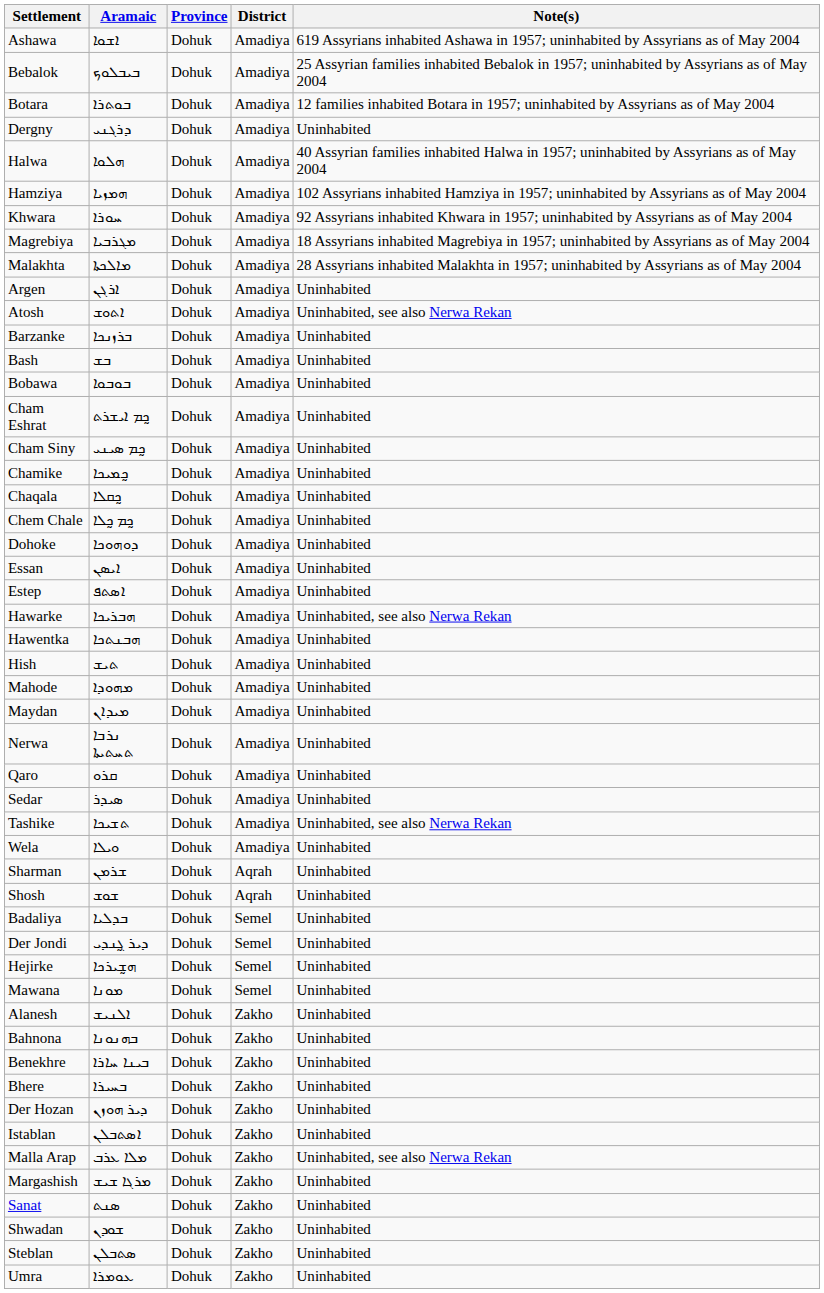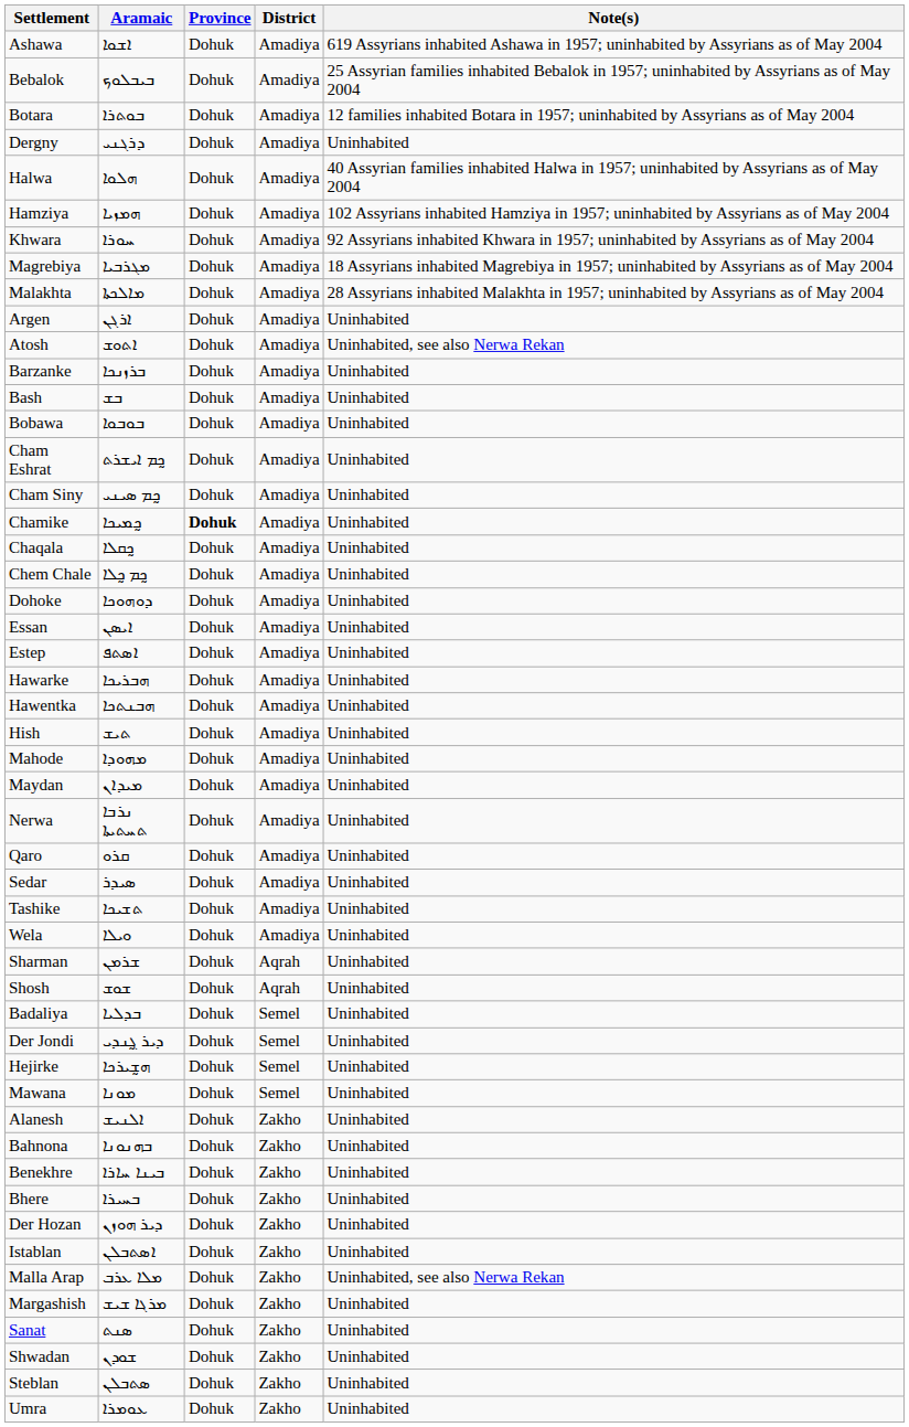 <table class="wikitable">
 <tr>
 <th>Settlement</th>
 <th><a href='#'>Aramaic</a></th>
 <th><a href='#'>Province</a></th>
 <th>District</th>
 <th>Note(s)</th>
 </tr>
 <tr>
 <td>Ashawa</td>
 <td>ܐܫܘܐ</td>
 <td>Dohuk</td>
 <td>Amadiya</td>
 <td>619 Assyrians inhabited Ashawa in 1957; uninhabited by Assyrians as of May 2004</td>
 </tr>
 <tr>
 <td>Bebalok</td>
 <td>ܒܝܒܠܘܟ</td>
 <td>Dohuk</td>
 <td>Amadiya</td>
 <td>25 Assyrian families inhabited Bebalok in 1957; uninhabited by Assyrians as of May 2004</td>
 </tr>
 <tr>
 <td>Botara</td>
 <td>ܒܘܬܪܐ</td>
 <td>Dohuk</td>
 <td>Amadiya</td>
 <td>12 families inhabited Botara in 1957; uninhabited by Assyrians as of May 2004</td>
 </tr>
 <tr>
 <td>Dergny</td>
 <td>ܕܪܓܢܝ</td>
 <td>Dohuk</td>
 <td>Amadiya</td>
 <td>Uninhabited</td>
 </tr>
 <tr>
 <td>Halwa</td>
 <td>ܗܠܘܐ</td>
 <td>Dohuk</td>
 <td>Amadiya</td>
 <td>40 Assyrian families inhabited Halwa in 1957; uninhabited by Assyrians as of May 2004</td>
 </tr>
 <tr>
 <td>Hamziya</td>
 <td>ܗܡܙܝܐ</td>
 <td>Dohuk</td>
 <td>Amadiya</td>
 <td>102 Assyrians inhabited Hamziya in 1957; uninhabited by Assyrians as of May 2004</td>
 </tr>
 <tr>
 <td>Khwara</td>
 <td>ܚܘܪܐ</td>
 <td>Dohuk</td>
 <td>Amadiya</td>
 <td>92 Assyrians inhabited Khwara in 1957; uninhabited by Assyrians as of May 2004</td>
 </tr>
 <tr>
 <td>Magrebiya</td>
 <td>ܡܓܪܒܝܐ</td>
 <td>Dohuk</td>
 <td>Amadiya</td>
 <td>18 Assyrians inhabited Magrebiya in 1957; uninhabited by Assyrians as of May 2004</td>
 </tr>
 <tr>
 <td>Malakhta</td>
 <td>ܡܐܠܟܬܐ</td>
 <td>Dohuk</td>
 <td>Amadiya</td>
 <td>28 Assyrians inhabited Malakhta in 1957; uninhabited by Assyrians as of May 2004</td>
 </tr>
 <tr>
 <td>Argen</td>
 <td>ܐܪܓܢ</td>
 <td>Dohuk</td>
 <td>Amadiya</td>
 <td>Uninhabited</td>
 </tr>
 <tr>
 <td>Atosh</td>
 <td>ܐܬܘܫ</td>
 <td>Dohuk</td>
 <td>Amadiya</td>
 <td>Uninhabited, see also <a href='#'>Nerwa Rekan</a></td>
 </tr>
 <tr>
 <td>Barzanke</td>
 <td>ܒܪܙܢܟܐ</td>
 <td>Dohuk</td>
 <td>Amadiya</td>
 <td>Uninhabited</td>
 </tr>
 <tr>
 <td>Bash</td>
 <td>ܒܫ</td>
 <td>Dohuk</td>
 <td>Amadiya</td>
 <td>Uninhabited</td>
 </tr>
 <tr>
 <td>Bobawa</td>
 <td>ܒܘܒܘܐ</td>
 <td>Dohuk</td>
 <td>Amadiya</td>
 <td>Uninhabited</td>
 </tr>
 <tr>
 <td>Cham Eshrat</td>
 <td>ܟ̰ܡ ܐܝܫܪܬ</td>
 <td>Dohuk</td>
 <td>Amadiya</td>
 <td>Uninhabited</td>
 </tr>
 <tr>
 <td>Cham Siny</td>
 <td>ܟ̰ܡ ܣܝܢܝ</td>
 <td>Dohuk</td>
 <td>Amadiya</td>
 <td>Uninhabited</td>
 </tr>
 <tr>
 <td>Chamike</td>
 <td>ܟ̰ܡܝܟܐ</td>
-<td>Dohuk</td>
+<td><strong>Dohuk</strong></td>
 <td>Amadiya</td>
 <td>Uninhabited</td>
 </tr>
 <tr>
 <td>Chaqala</td>
 <td>ܟ̰ܩܠܐ</td>
 <td>Dohuk</td>
 <td>Amadiya</td>
 <td>Uninhabited</td>
 </tr>
 <tr>
 <td>Chem Chale</td>
 <td>ܟ̰ܡ ܟ̰ܠܐ</td>
 <td>Dohuk</td>
 <td>Amadiya</td>
 <td>Uninhabited</td>
 </tr>
 <tr>
 <td>Dohoke</td>
 <td>ܕܘܗܘܟܐ</td>
 <td>Dohuk</td>
 <td>Amadiya</td>
 <td>Uninhabited</td>
 </tr>
 <tr>
 <td>Essan</td>
 <td>ܐܝܣܢ</td>
 <td>Dohuk</td>
 <td>Amadiya</td>
 <td>Uninhabited</td>
 </tr>
 <tr>
 <td>Estep</td>
 <td>ܐܣܬܦ</td>
 <td>Dohuk</td>
 <td>Amadiya</td>
 <td>Uninhabited</td>
 </tr>
 <tr>
 <td>Hawarke</td>
 <td>ܗܒܪܝܟܐ</td>
 <td>Dohuk</td>
 <td>Amadiya</td>
-<td>Uninhabited, see also <a href='#'>Nerwa Rekan</a></td>
+<td>Uninhabited</td>
 </tr>
 <tr>
 <td>Hawentka</td>
 <td>ܗܒܢܬܟܐ</td>
 <td>Dohuk</td>
 <td>Amadiya</td>
 <td>Uninhabited</td>
 </tr>
 <tr>
 <td>Hish</td>
 <td>ܬܝܫ</td>
 <td>Dohuk</td>
 <td>Amadiya</td>
 <td>Uninhabited</td>
 </tr>
 <tr>
 <td>Mahode</td>
 <td>ܡܗܘܕܐ</td>
 <td>Dohuk</td>
 <td>Amadiya</td>
 <td>Uninhabited</td>
 </tr>
 <tr>
 <td>Maydan</td>
 <td>ܡܝܕܐܢ</td>
 <td>Dohuk</td>
 <td>Amadiya</td>
 <td>Uninhabited</td>
 </tr>
 <tr>
 <td>Nerwa</td>
 <td>ܢܪܒܐ ܬܚܬܝܬܐ</td>
 <td>Dohuk</td>
 <td>Amadiya</td>
 <td>Uninhabited</td>
 </tr>
 <tr>
 <td>Qaro</td>
 <td>ܩܪܘ</td>
 <td>Dohuk</td>
 <td>Amadiya</td>
 <td>Uninhabited</td>
 </tr>
 <tr>
 <td>Sedar</td>
 <td>ܣܝܕܪ</td>
 <td>Dohuk</td>
 <td>Amadiya</td>
 <td>Uninhabited</td>
 </tr>
 <tr>
 <td>Tashike</td>
 <td>ܬܫܝܟܐ</td>
 <td>Dohuk</td>
 <td>Amadiya</td>
-<td>Uninhabited, see also <a href='#'>Nerwa Rekan</a></td>
+<td>Uninhabited</td>
 </tr>
 <tr>
 <td>Wela</td>
 <td>ܘܝܠܐ</td>
 <td>Dohuk</td>
 <td>Amadiya</td>
 <td>Uninhabited</td>
 </tr>
 <tr>
 <td>Sharman</td>
 <td>ܫܪܡܢ</td>
 <td>Dohuk</td>
 <td>Aqrah</td>
 <td>Uninhabited</td>
 </tr>
 <tr>
 <td>Shosh</td>
 <td>ܫܘܫ</td>
 <td>Dohuk</td>
 <td>Aqrah</td>
 <td>Uninhabited</td>
 </tr>
 <tr>
 <td>Badaliya</td>
 <td>ܒܕܠܝܐ</td>
 <td>Dohuk</td>
 <td>Semel</td>
 <td>Uninhabited</td>
 </tr>
 <tr>
 <td>Der Jondi</td>
 <td>ܕܝܪ ܓ̰ܢܕܝ</td>
 <td>Dohuk</td>
 <td>Semel</td>
 <td>Uninhabited</td>
 </tr>
 <tr>
 <td>Hejirke</td>
 <td>ܗܫ̰ܝܪܟܐ</td>
 <td>Dohuk</td>
 <td>Semel</td>
 <td>Uninhabited</td>
 </tr>
 <tr>
 <td>Mawana</td>
 <td>ܡܘܢܐ</td>
 <td>Dohuk</td>
 <td>Semel</td>
 <td>Uninhabited</td>
 </tr>
 <tr>
 <td>Alanesh</td>
 <td>ܐܠܢܝܫ</td>
 <td>Dohuk</td>
 <td>Zakho</td>
 <td>Uninhabited</td>
 </tr>
 <tr>
 <td>Bahnona</td>
 <td>ܒܗܢܘܢܐ</td>
 <td>Dohuk</td>
 <td>Zakho</td>
 <td>Uninhabited</td>
 </tr>
 <tr>
 <td>Benekhre</td>
 <td>ܒܝܢܐ ܚܐܪܐ</td>
 <td>Dohuk</td>
 <td>Zakho</td>
 <td>Uninhabited</td>
 </tr>
 <tr>
 <td>Bhere</td>
 <td>ܒܚܝܪܐ</td>
 <td>Dohuk</td>
 <td>Zakho</td>
 <td>Uninhabited</td>
 </tr>
 <tr>
 <td>Der Hozan</td>
 <td>ܕܝܪ ܗܘܙܢ</td>
 <td>Dohuk</td>
 <td>Zakho</td>
 <td>Uninhabited</td>
 </tr>
 <tr>
 <td>Istablan</td>
 <td>ܐܣܬܒܠܢ</td>
 <td>Dohuk</td>
 <td>Zakho</td>
 <td>Uninhabited</td>
 </tr>
 <tr>
 <td>Malla Arap</td>
 <td>ܡܠܐ ܥܪܒ</td>
 <td>Dohuk</td>
 <td>Zakho</td>
 <td>Uninhabited, see also <a href='#'>Nerwa Rekan</a></td>
 </tr>
 <tr>
 <td>Margashish</td>
 <td>ܡܪܓܐ ܫܝܫ</td>
 <td>Dohuk</td>
 <td>Zakho</td>
 <td>Uninhabited</td>
 </tr>
 <tr>
 <td><a href='#'>Sanat</a></td>
 <td>ܣܢܬ</td>
 <td>Dohuk</td>
 <td>Zakho</td>
 <td>Uninhabited</td>
 </tr>
 <tr>
 <td>Shwadan</td>
 <td>ܫܘܕܢ</td>
 <td>Dohuk</td>
 <td>Zakho</td>
 <td>Uninhabited</td>
 </tr>
 <tr>
 <td>Steblan</td>
 <td>ܣܬܒܠܢ</td>
 <td>Dohuk</td>
 <td>Zakho</td>
 <td>Uninhabited</td>
 </tr>
 <tr>
 <td>Umra</td>
 <td>ܥܘܡܪܐ</td>
 <td>Dohuk</td>
 <td>Zakho</td>
 <td>Uninhabited</td>
 </tr>
 </table>
